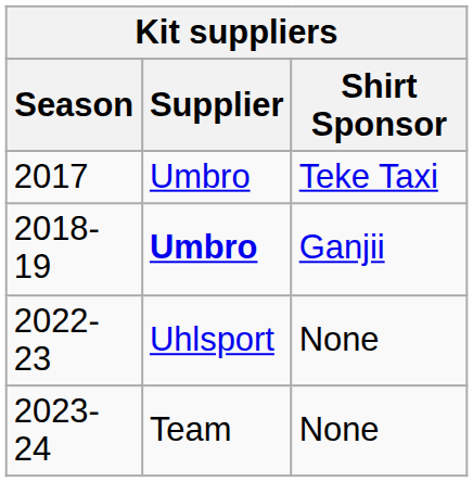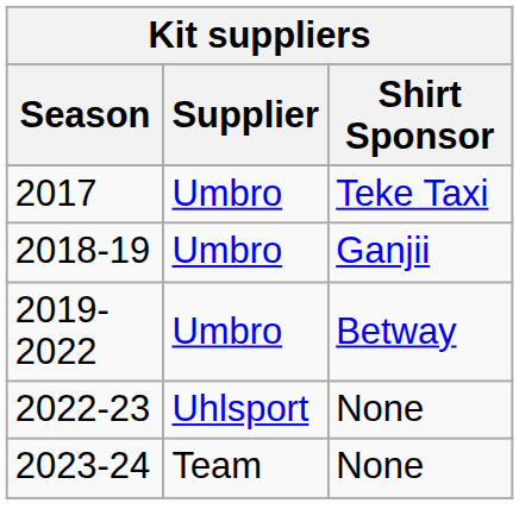 <table class="wikitable collapsible collapsed plainrowheaders" style="width: 25%; text-align: centre; margin-left:2em; float: left">
 <tr>
 <th colspan=3>Kit suppliers</th>
 </tr>
 <tr>
 <th scope="col">Season</th>
 <th scope="col">Supplier</th>
 <th scope="col">Shirt Sponsor</th>
 </tr>
 <tr>
 <td scope="row">2017</td>
 <td> <a href='#'>Umbro</a></td>
 <td><a href='#'>Teke Taxi</a></td>
 </tr>
 <tr>
 <td scope="row">2018-19</td>
-<td><strong> <a href='#'>Umbro</a></strong></td>
+<td> <a href='#'>Umbro</a></td>
 <td><a href='#'>Ganjii</a></td>
+</tr>
+<tr>
+<td scope="row">2019-2022</td>
+<td> <a href='#'>Umbro</a></td>
+<td><a href='#'>Betway</a></td>
 </tr>
 <tr>
 <td scope="row">2022-23</td>
 <td>  <a href='#'>Uhlsport</a></td>
 <td>None</td>
 </tr>
 <tr>
 <td scope="row">2023-24</td>
 <td> Team</td>
 <td>None</td>
 </tr>
 </table>
